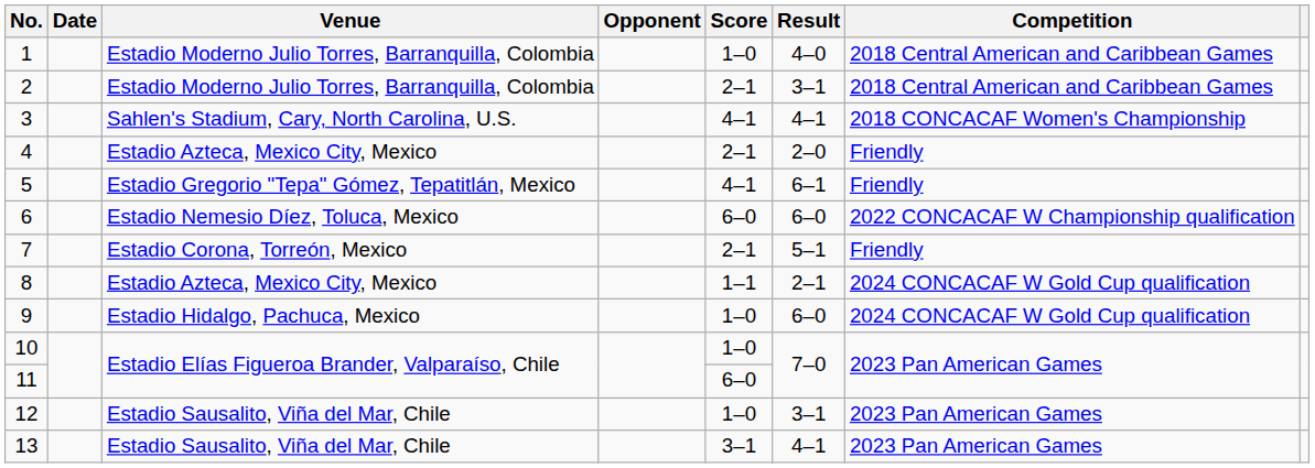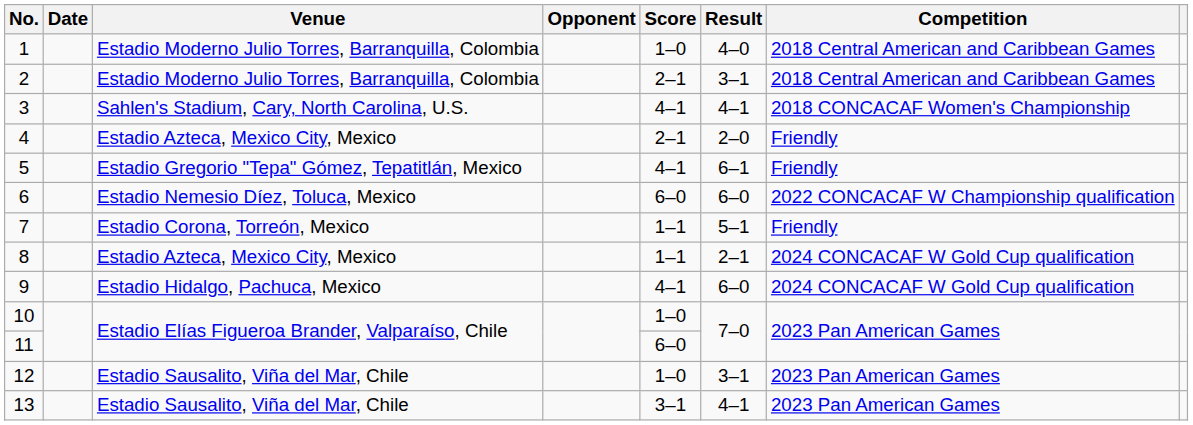 <table class="wikitable sortable">
 <tr>
 <th scope="col">No.</th>
 <th scope="col">Date</th>
 <th scope="col">Venue</th>
 <th scope="col">Opponent</th>
 <th scope="col">Score</th>
 <th scope="col">Result</th>
 <th scope="col">Competition</th>
 <th scope="col" class="unsortable"></th>
 </tr>
 <tr>
 <td style="text-align:center">1</td>
 <td></td>
 <td><a href='#'>Estadio Moderno Julio Torres</a>, <a href='#'>Barranquilla</a>, Colombia</td>
 <td></td>
 <td style="text-align:center">1–0</td>
 <td style="text-align:center">4–0</td>
 <td><a href='#'>2018 Central American and Caribbean Games</a></td>
 <td></td>
 </tr>
 <tr>
 <td style="text-align:center">2</td>
 <td></td>
 <td><a href='#'>Estadio Moderno Julio Torres</a>, <a href='#'>Barranquilla</a>, Colombia</td>
 <td></td>
 <td style="text-align:center">2–1</td>
 <td style="text-align:center">3–1</td>
 <td><a href='#'>2018 Central American and Caribbean Games</a></td>
 <td></td>
 </tr>
 <tr>
 <td style="text-align:center">3</td>
 <td></td>
 <td><a href='#'>Sahlen's Stadium</a>, <a href='#'>Cary, North Carolina</a>, U.S.</td>
 <td></td>
 <td style="text-align:center">4–1</td>
 <td style="text-align:center">4–1</td>
 <td><a href='#'>2018 CONCACAF Women's Championship</a></td>
 <td></td>
 </tr>
 <tr>
 <td style="text-align:center">4</td>
 <td></td>
 <td><a href='#'>Estadio Azteca</a>, <a href='#'>Mexico City</a>, Mexico</td>
 <td></td>
 <td style="text-align:center">2–1</td>
 <td style="text-align:center">2–0</td>
 <td><a href='#'>Friendly</a></td>
 <td></td>
 </tr>
 <tr>
 <td style="text-align:center">5</td>
 <td></td>
 <td><a href='#'>Estadio Gregorio "Tepa" Gómez</a>, <a href='#'>Tepatitlán</a>, Mexico</td>
 <td></td>
 <td style="text-align:center">4–1</td>
 <td style="text-align:center">6–1</td>
 <td><a href='#'>Friendly</a></td>
 <td></td>
 </tr>
 <tr>
 <td style="text-align:center">6</td>
 <td></td>
 <td><a href='#'>Estadio Nemesio Díez</a>, <a href='#'>Toluca</a>, Mexico</td>
 <td></td>
 <td style="text-align:center">6–0</td>
 <td style="text-align:center">6–0</td>
 <td><a href='#'>2022 CONCACAF W Championship qualification</a></td>
 <td></td>
 </tr>
 <tr>
 <td style="text-align:center">7</td>
 <td></td>
 <td><a href='#'>Estadio Corona</a>, <a href='#'>Torreón</a>, Mexico</td>
 <td></td>
-<td style="text-align:center">2–1</td>
+<td style="text-align:center">1–1</td>
 <td style="text-align:center">5–1</td>
 <td><a href='#'>Friendly</a></td>
 <td></td>
 </tr>
 <tr>
 <td style="text-align:center">8</td>
 <td></td>
 <td><a href='#'>Estadio Azteca</a>, <a href='#'>Mexico City</a>, Mexico</td>
 <td></td>
 <td style="text-align:center">1–1</td>
 <td style="text-align:center">2–1</td>
 <td><a href='#'>2024 CONCACAF W Gold Cup qualification</a></td>
 <td></td>
 </tr>
 <tr>
 <td style="text-align:center">9</td>
 <td></td>
 <td><a href='#'>Estadio Hidalgo</a>, <a href='#'>Pachuca</a>, Mexico</td>
 <td></td>
-<td style="text-align:center">1–0</td>
+<td style="text-align:center">4–1</td>
 <td style="text-align:center">6–0</td>
 <td><a href='#'>2024 CONCACAF W Gold Cup qualification</a></td>
 <td></td>
 </tr>
 <tr>
 <td style="text-align:center">10</td>
 <td rowspan="2"></td>
 <td rowspan="2"><a href='#'>Estadio Elías Figueroa Brander</a>, <a href='#'>Valparaíso</a>, Chile</td>
 <td rowspan="2"></td>
 <td style="text-align:center">1–0</td>
 <td rowspan="2" style="text-align:center">7–0</td>
 <td rowspan="2"><a href='#'>2023 Pan American Games</a></td>
 <td rowspan="2"></td>
 </tr>
 <tr>
 <td style="text-align:center">11</td>
 <td style="text-align:center">6–0</td>
 </tr>
 <tr>
 <td style="text-align:center">12</td>
 <td></td>
 <td><a href='#'>Estadio Sausalito</a>, <a href='#'>Viña del Mar</a>, Chile</td>
 <td></td>
 <td style="text-align:center">1–0</td>
 <td style="text-align:center">3–1</td>
 <td><a href='#'>2023 Pan American Games</a></td>
 <td></td>
 </tr>
 <tr>
 <td style="text-align:center">13</td>
 <td></td>
 <td><a href='#'>Estadio Sausalito</a>, <a href='#'>Viña del Mar</a>, Chile</td>
 <td></td>
 <td style="text-align:center">3–1</td>
 <td style="text-align:center">4–1</td>
 <td><a href='#'>2023 Pan American Games</a></td>
 <td></td>
 </tr>
 </table>
